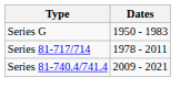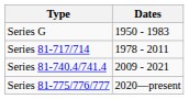 <table class=wikitable>
 <tr>
 <th>Type</th>
 <th>Dates</th>
 </tr>
 <tr>
 <td>Series G</td>
 <td>1950 - 1983</td>
 </tr>
 <tr>
 <td>Series <a href='#'>81-717/714</a></td>
 <td>1978 - 2011</td>
 </tr>
 <tr>
 <td>Series <a href='#'>81-740.4/741.4</a></td>
 <td>2009 - 2021</td>
 </tr>
+<tr>
+<td>Series <a href='#'>81-775/776/777</a></td>
+<td>2020—present</td>
+</tr>
 </table>
